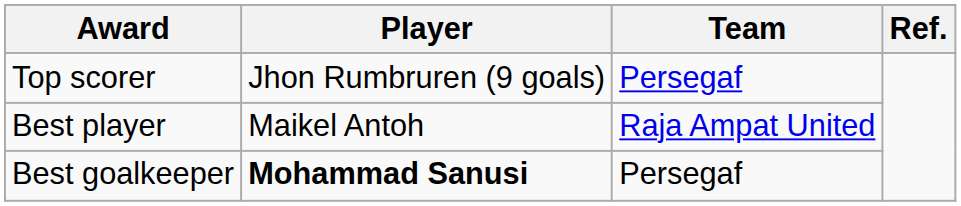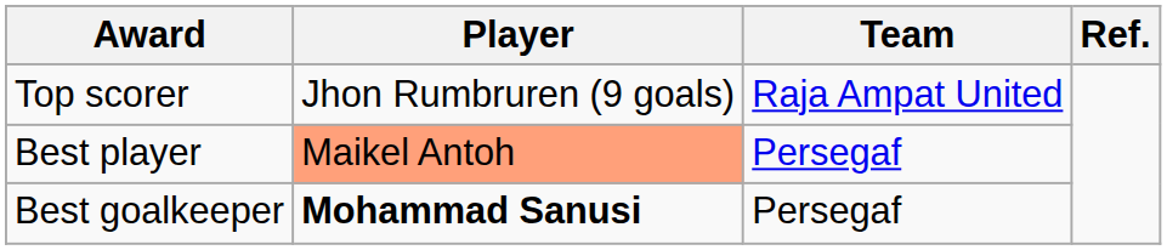 <table class="wikitable sortable" style="text-align: left;">
 <tr>
 <th>Award</th>
 <th>Player</th>
 <th>Team</th>
 <th>Ref.</th>
 </tr>
 <tr>
 <td>Top scorer</td>
 <td>Jhon Rumbruren (9 goals)</td>
-<td><a href='#'>Persegaf</a></td>
+<td><a href='#'>Raja Ampat United</a></td>
 <td rowspan="3"></td>
 </tr>
 <tr>
 <td>Best player</td>
-<td>Maikel Antoh</td>
-<td><a href='#'>Raja Ampat United</a></td>
+<td style="background: lightsalmon;">Maikel Antoh</td>
+<td><a href='#'>Persegaf</a></td>
 </tr>
 <tr>
 <td>Best goalkeeper</td>
 <td><strong>Mohammad Sanusi</strong></td>
 <td>Persegaf</td>
 </tr>
 </table>
